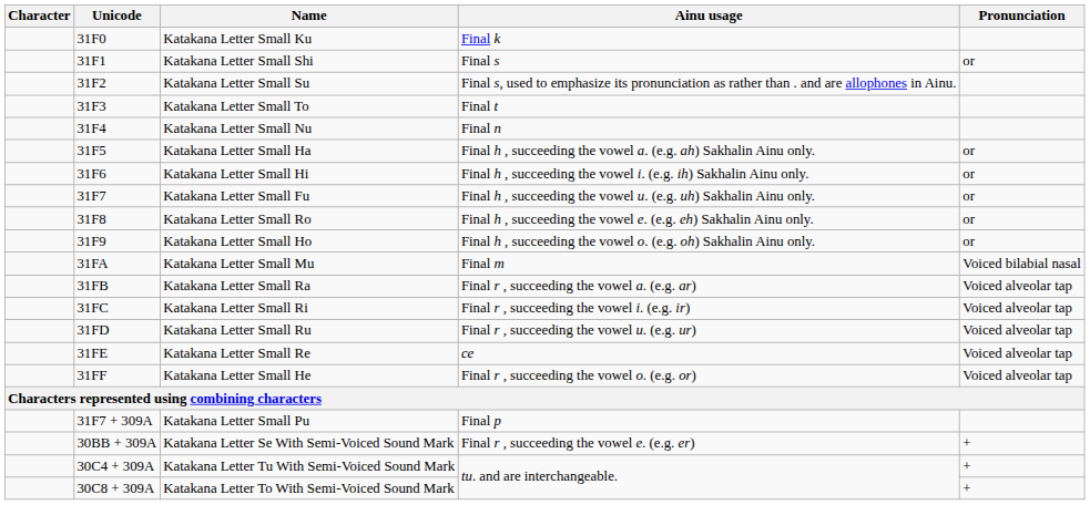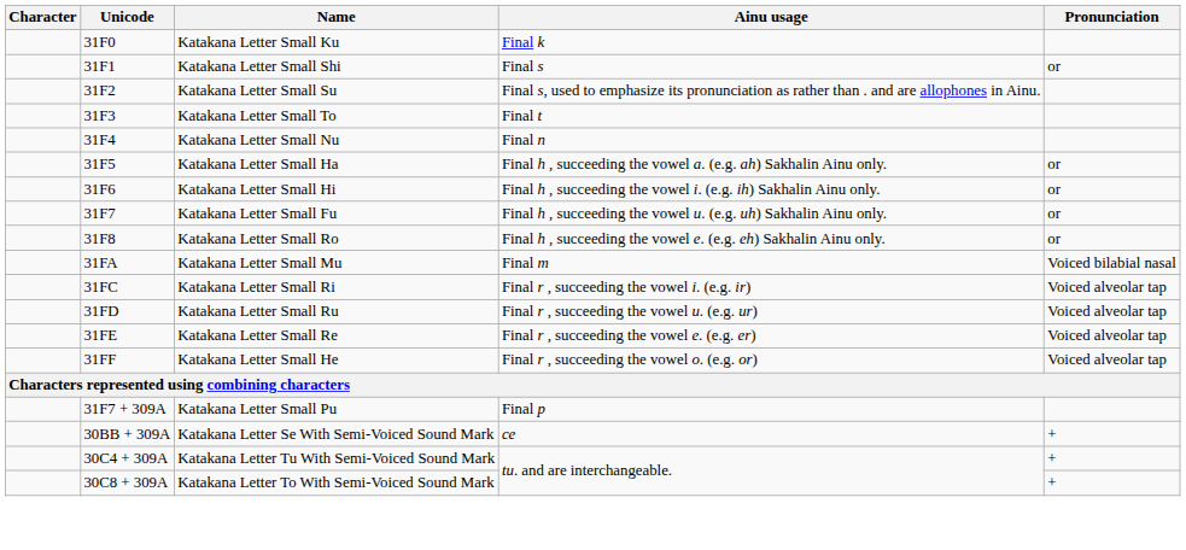 <table class="wikitable">
 <tr>
 <th>Character</th>
 <th>Unicode</th>
 <th>Name</th>
 <th>Ainu usage</th>
 <th>Pronunciation</th>
 </tr>
 <tr>
 <td></td>
 <td>31F0</td>
 <td>Katakana Letter Small Ku</td>
 <td><a href='#'>Final</a> <em>k</em></td>
 <td></td>
 </tr>
 <tr>
 <td></td>
 <td>31F1</td>
 <td>Katakana Letter Small Shi</td>
 <td>Final <em>s</em> </td>
 <td> or </td>
 </tr>
 <tr>
 <td></td>
 <td>31F2</td>
 <td>Katakana Letter Small Su</td>
 <td>Final <em>s</em>, used to emphasize its pronunciation as  rather than .  and  are <a href='#'>allophones</a> in Ainu.</td>
 <td></td>
 </tr>
 <tr>
 <td></td>
 <td>31F3</td>
 <td>Katakana Letter Small To</td>
 <td>Final <em>t</em></td>
 <td></td>
 </tr>
 <tr>
 <td></td>
 <td>31F4</td>
 <td>Katakana Letter Small Nu</td>
 <td>Final <em>n</em></td>
 <td></td>
 </tr>
 <tr>
 <td></td>
 <td>31F5</td>
 <td>Katakana Letter Small Ha</td>
 <td>Final <em>h</em> , succeeding the vowel <em>a</em>. (e.g.  <em>ah</em>) Sakhalin Ainu only.</td>
 <td> or </td>
 </tr>
 <tr>
 <td></td>
 <td>31F6</td>
 <td>Katakana Letter Small Hi</td>
 <td>Final <em>h</em> , succeeding the vowel <em>i</em>. (e.g.  <em>ih</em>) Sakhalin Ainu only.</td>
 <td> or </td>
 </tr>
 <tr>
 <td></td>
 <td>31F7</td>
 <td>Katakana Letter Small Fu</td>
 <td>Final <em>h</em> , succeeding the vowel <em>u</em>. (e.g.  <em>uh</em>) Sakhalin Ainu only.</td>
 <td> or </td>
 </tr>
 <tr>
 <td></td>
 <td>31F8</td>
 <td>Katakana Letter Small Ro</td>
 <td>Final <em>h</em> , succeeding the vowel <em>e</em>. (e.g.  <em>eh</em>) Sakhalin Ainu only.</td>
 <td> or </td>
 </tr>
 <tr>
 <td></td>
-<td>31F9</td>
-<td>Katakana Letter Small Ho</td>
-<td>Final <em>h</em> , succeeding the vowel <em>o</em>. (e.g.  <em>oh</em>) Sakhalin Ainu only.</td>
-<td> or </td>
-</tr>
-<tr>
-<td></td>
 <td>31FA</td>
 <td>Katakana Letter Small Mu</td>
 <td>Final <em>m</em></td>
 <td> Voiced bilabial nasal</td>
-</tr>
-<tr>
-<td></td>
-<td>31FB</td>
-<td>Katakana Letter Small Ra</td>
-<td>Final <em>r</em> , succeeding the vowel <em>a</em>. (e.g.  <em>ar</em>)</td>
-<td> Voiced alveolar tap</td>
 </tr>
 <tr>
 <td></td>
 <td>31FC</td>
 <td>Katakana Letter Small Ri</td>
 <td>Final <em>r</em> , succeeding the vowel <em>i</em>. (e.g.  <em>ir</em>)</td>
 <td> Voiced alveolar tap</td>
 </tr>
 <tr>
 <td></td>
 <td>31FD</td>
 <td>Katakana Letter Small Ru</td>
 <td>Final <em>r</em> , succeeding the vowel <em>u</em>. (e.g.  <em>ur</em>)</td>
 <td> Voiced alveolar tap</td>
 </tr>
 <tr>
 <td></td>
 <td>31FE</td>
 <td>Katakana Letter Small Re</td>
-<td><em>ce</em> </td>
+<td>Final <em>r</em> , succeeding the vowel <em>e</em>. (e.g.  <em>er</em>)</td>
 <td> Voiced alveolar tap</td>
 </tr>
 <tr>
 <td></td>
 <td>31FF</td>
 <td>Katakana Letter Small He</td>
 <td>Final <em>r</em> , succeeding the vowel <em>o</em>. (e.g.  <em>or</em>)</td>
 <td> Voiced alveolar tap</td>
 </tr>
 <tr>
 <th colspan="5" style="text-align:left;">Characters represented using <a href='#'>combining characters</a></th>
 </tr>
 <tr>
 <td></td>
 <td>31F7 + 309A</td>
 <td>Katakana Letter Small Pu</td>
 <td>Final <em>p</em></td>
 <td></td>
 </tr>
 <tr>
 <td></td>
 <td>30BB + 309A</td>
 <td>Katakana Letter Se With Semi-Voiced Sound Mark</td>
-<td>Final <em>r</em> , succeeding the vowel <em>e</em>. (e.g.  <em>er</em>)</td>
+<td><em>ce</em> </td>
 <td> + </td>
 </tr>
 <tr>
 <td></td>
 <td>30C4 + 309A</td>
 <td>Katakana Letter Tu With Semi-Voiced Sound Mark</td>
 <td rowspan=2><em>tu</em>.  and  are interchangeable.</td>
 <td> + </td>
 </tr>
 <tr>
 <td></td>
 <td>30C8 + 309A</td>
 <td>Katakana Letter To With Semi-Voiced Sound Mark</td>
 <td> + </td>
 </tr>
 </table>
